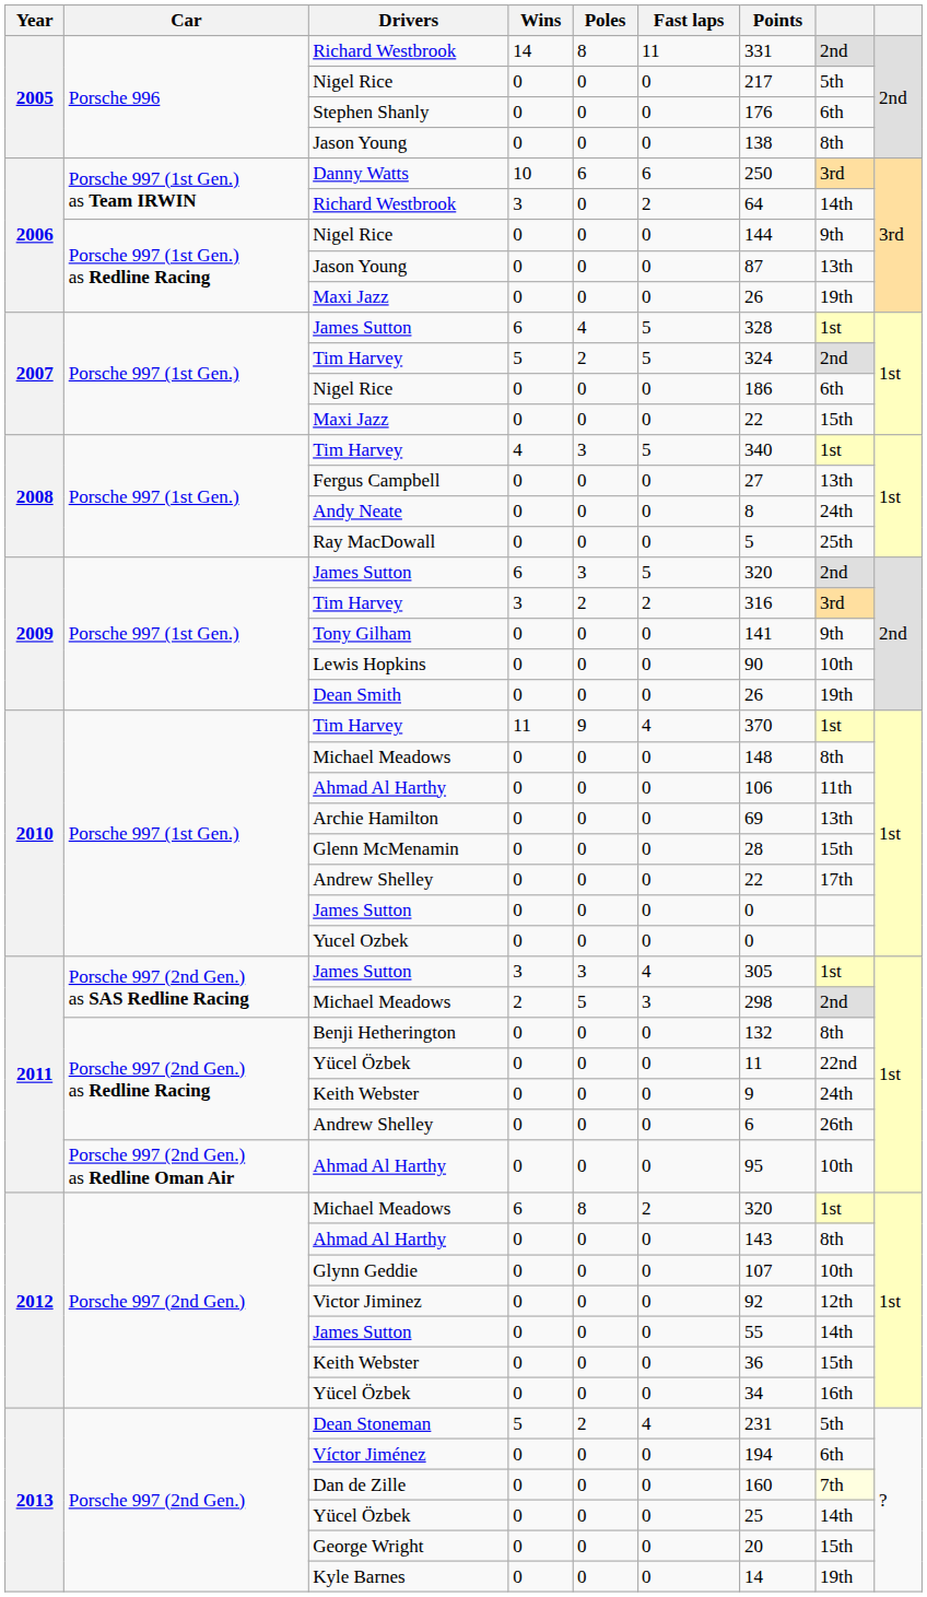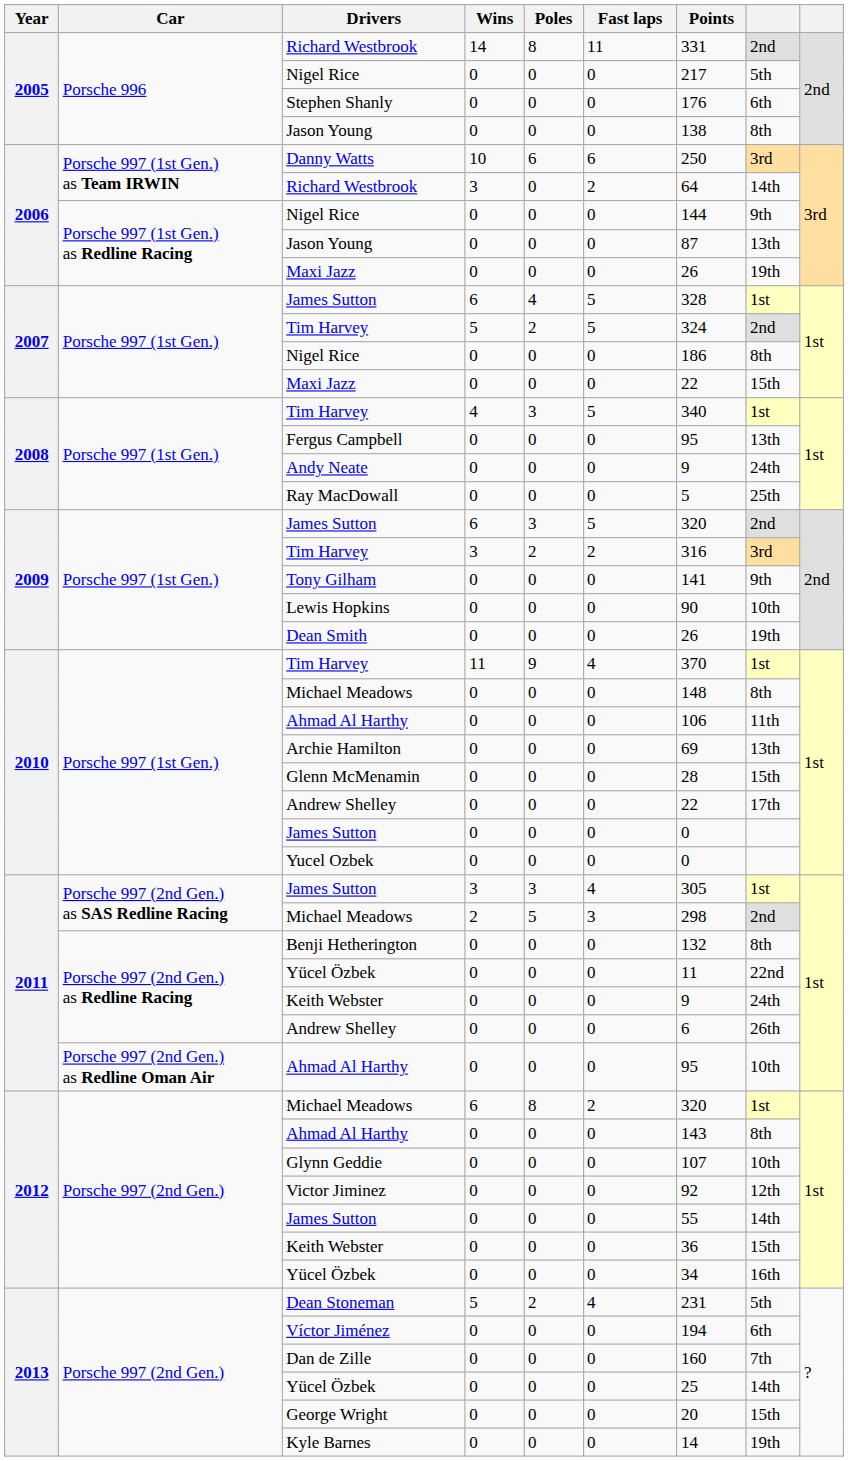 <table class="wikitable" style="font-size:95%; width:750px">
 <tr>
 <th>Year</th>
 <th>Car</th>
 <th>Drivers</th>
 <th>Wins</th>
 <th>Poles</th>
 <th>Fast laps</th>
 <th>Points</th>
 <th></th>
 <th></th>
 </tr>
 <tr>
 <th rowspan=4><strong><a href='#'>2005</a></strong></th>
 <td rowspan=4><a href='#'>Porsche 996</a></td>
 <td> <a href='#'>Richard Westbrook</a></td>
 <td>14</td>
 <td>8</td>
 <td>11</td>
 <td>331</td>
 <td style="background:#DFDFDF;">2nd</td>
 <td rowspan=4 style="background:#DFDFDF;">2nd</td>
 </tr>
 <tr>
 <td> Nigel Rice</td>
 <td>0</td>
 <td>0</td>
 <td>0</td>
 <td>217</td>
 <td>5th</td>
 </tr>
 <tr>
 <td> Stephen Shanly</td>
 <td>0</td>
 <td>0</td>
 <td>0</td>
 <td>176</td>
 <td>6th</td>
 </tr>
 <tr>
 <td> Jason Young</td>
 <td>0</td>
 <td>0</td>
 <td>0</td>
 <td>138</td>
 <td>8th</td>
 </tr>
 <tr>
 <th rowspan=5><strong><a href='#'>2006</a></strong></th>
 <td rowspan=2><a href='#'>Porsche 997 (1st Gen.)</a><br>as <strong>Team IRWIN</strong></td>
 <td> <a href='#'>Danny Watts</a></td>
 <td>10</td>
 <td>6</td>
 <td>6</td>
 <td>250</td>
 <td style="background:#FFDF9F;">3rd</td>
 <td rowspan=5 style="background:#FFDF9F;">3rd</td>
 </tr>
 <tr>
 <td> <a href='#'>Richard Westbrook</a></td>
 <td>3</td>
 <td>0</td>
 <td>2</td>
 <td>64</td>
 <td>14th</td>
 </tr>
 <tr>
 <td rowspan=3><a href='#'>Porsche 997 (1st Gen.)</a><br>as <strong>Redline Racing</strong></td>
 <td> Nigel Rice</td>
 <td>0</td>
 <td>0</td>
 <td>0</td>
 <td>144</td>
 <td>9th</td>
 </tr>
 <tr>
 <td> Jason Young</td>
 <td>0</td>
 <td>0</td>
 <td>0</td>
 <td>87</td>
 <td>13th</td>
 </tr>
 <tr>
 <td> <a href='#'>Maxi Jazz</a></td>
 <td>0</td>
 <td>0</td>
 <td>0</td>
 <td>26</td>
 <td>19th</td>
 </tr>
 <tr>
 <th rowspan=4><strong><a href='#'>2007</a></strong></th>
 <td rowspan=4><a href='#'>Porsche 997 (1st Gen.)</a></td>
 <td> <a href='#'>James Sutton</a></td>
 <td>6</td>
 <td>4</td>
 <td>5</td>
 <td>328</td>
 <td style="background:#FFFFBF;">1st</td>
 <td rowspan=4 style="background:#FFFFBF;">1st</td>
 </tr>
 <tr>
 <td> <a href='#'>Tim Harvey</a></td>
 <td>5</td>
 <td>2</td>
 <td>5</td>
 <td>324</td>
 <td style="background:#DFDFDF;">2nd</td>
 </tr>
 <tr>
 <td> Nigel Rice</td>
 <td>0</td>
 <td>0</td>
 <td>0</td>
 <td>186</td>
-<td>6th</td>
+<td>8th</td>
 </tr>
 <tr>
 <td> <a href='#'>Maxi Jazz</a></td>
 <td>0</td>
 <td>0</td>
 <td>0</td>
 <td>22</td>
 <td>15th</td>
 </tr>
 <tr>
 <th rowspan=4><strong><a href='#'>2008</a></strong></th>
 <td rowspan=4><a href='#'>Porsche 997 (1st Gen.)</a></td>
 <td> <a href='#'>Tim Harvey</a></td>
 <td>4</td>
 <td>3</td>
 <td>5</td>
 <td>340</td>
 <td style="background:#FFFFBF;">1st</td>
 <td rowspan=4 style="background:#FFFFBF;">1st</td>
 </tr>
 <tr>
 <td> Fergus Campbell</td>
 <td>0</td>
 <td>0</td>
 <td>0</td>
-<td>27</td>
+<td>95</td>
 <td>13th</td>
 </tr>
 <tr>
 <td> <a href='#'>Andy Neate</a></td>
 <td>0</td>
 <td>0</td>
 <td>0</td>
-<td>8</td>
+<td>9</td>
 <td>24th</td>
 </tr>
 <tr>
 <td> Ray MacDowall</td>
 <td>0</td>
 <td>0</td>
 <td>0</td>
 <td>5</td>
 <td>25th</td>
 </tr>
 <tr>
 <th rowspan=5><strong><a href='#'>2009</a></strong></th>
 <td rowspan=5><a href='#'>Porsche 997 (1st Gen.)</a></td>
 <td> <a href='#'>James Sutton</a></td>
 <td>6</td>
 <td>3</td>
 <td>5</td>
 <td>320</td>
 <td style="background:#DFDFDF;">2nd</td>
 <td rowspan=5 style="background:#DFDFDF;">2nd</td>
 </tr>
 <tr>
 <td> <a href='#'>Tim Harvey</a></td>
 <td>3</td>
 <td>2</td>
 <td>2</td>
 <td>316</td>
 <td style="background:#FFDF9F;">3rd</td>
 </tr>
 <tr>
 <td> <a href='#'>Tony Gilham</a></td>
 <td>0</td>
 <td>0</td>
 <td>0</td>
 <td>141</td>
 <td>9th</td>
 </tr>
 <tr>
 <td> Lewis Hopkins</td>
 <td>0</td>
 <td>0</td>
 <td>0</td>
 <td>90</td>
 <td>10th</td>
 </tr>
 <tr>
 <td> <a href='#'>Dean Smith</a></td>
 <td>0</td>
 <td>0</td>
 <td>0</td>
 <td>26</td>
 <td>19th</td>
 </tr>
 <tr>
 <th rowspan=8><strong><a href='#'>2010</a></strong></th>
 <td rowspan=8><a href='#'>Porsche 997 (1st Gen.)</a></td>
 <td> <a href='#'>Tim Harvey</a></td>
 <td>11</td>
 <td>9</td>
 <td>4</td>
 <td>370</td>
 <td style="background:#FFFFBF;">1st</td>
 <td rowspan=8 style="background:#FFFFBF;">1st</td>
 </tr>
 <tr>
 <td> Michael Meadows</td>
 <td>0</td>
 <td>0</td>
 <td>0</td>
 <td>148</td>
 <td>8th</td>
 </tr>
 <tr>
 <td> <a href='#'>Ahmad Al Harthy</a></td>
 <td>0</td>
 <td>0</td>
 <td>0</td>
 <td>106</td>
 <td>11th</td>
 </tr>
 <tr>
 <td> Archie Hamilton</td>
 <td>0</td>
 <td>0</td>
 <td>0</td>
 <td>69</td>
 <td>13th</td>
 </tr>
 <tr>
 <td> Glenn McMenamin</td>
 <td>0</td>
 <td>0</td>
 <td>0</td>
 <td>28</td>
 <td>15th</td>
 </tr>
 <tr>
 <td> Andrew Shelley</td>
 <td>0</td>
 <td>0</td>
 <td>0</td>
 <td>22</td>
 <td>17th</td>
 </tr>
 <tr>
 <td> <a href='#'>James Sutton</a></td>
 <td>0</td>
 <td>0</td>
 <td>0</td>
 <td>0</td>
 <td><em></em></td>
 </tr>
 <tr>
 <td> Yucel Ozbek</td>
 <td>0</td>
 <td>0</td>
 <td>0</td>
 <td>0</td>
 <td><em></em></td>
 </tr>
 <tr>
 <th rowspan=7><strong><a href='#'>2011</a></strong></th>
 <td rowspan=2><a href='#'>Porsche 997 (2nd Gen.)</a><br>as <strong>SAS Redline Racing</strong></td>
 <td> <a href='#'>James Sutton</a></td>
 <td>3</td>
 <td>3</td>
 <td>4</td>
 <td>305</td>
 <td style="background:#FFFFBF;">1st</td>
 <td rowspan=7 style="background:#FFFFBF;">1st</td>
 </tr>
 <tr>
 <td> Michael Meadows</td>
 <td>2</td>
 <td>5</td>
 <td>3</td>
 <td>298</td>
 <td style="background:#DFDFDF;">2nd</td>
 </tr>
 <tr>
 <td rowspan=4><a href='#'>Porsche 997 (2nd Gen.)</a><br>as <strong>Redline Racing</strong></td>
 <td> Benji Hetherington</td>
 <td>0</td>
 <td>0</td>
 <td>0</td>
 <td>132</td>
 <td>8th</td>
 </tr>
 <tr>
 <td> Yücel Özbek</td>
 <td>0</td>
 <td>0</td>
 <td>0</td>
 <td>11</td>
 <td>22nd</td>
 </tr>
 <tr>
 <td> Keith Webster</td>
 <td>0</td>
 <td>0</td>
 <td>0</td>
 <td>9</td>
 <td>24th</td>
 </tr>
 <tr>
 <td> Andrew Shelley</td>
 <td>0</td>
 <td>0</td>
 <td>0</td>
 <td>6</td>
 <td>26th</td>
 </tr>
 <tr>
 <td><a href='#'>Porsche 997 (2nd Gen.)</a><br>as <strong>Redline Oman Air</strong></td>
 <td> <a href='#'>Ahmad Al Harthy</a></td>
 <td>0</td>
 <td>0</td>
 <td>0</td>
 <td>95</td>
 <td>10th</td>
 </tr>
 <tr>
 <th rowspan=7><strong><a href='#'>2012</a></strong></th>
 <td rowspan=7><a href='#'>Porsche 997 (2nd Gen.)</a></td>
 <td> Michael Meadows</td>
 <td>6</td>
 <td>8</td>
 <td>2</td>
 <td>320</td>
 <td style="background:#FFFFBF;">1st</td>
 <td rowspan=7 style="background:#FFFFBF;">1st</td>
 </tr>
 <tr>
 <td> <a href='#'>Ahmad Al Harthy</a></td>
 <td>0</td>
 <td>0</td>
 <td>0</td>
 <td>143</td>
 <td>8th</td>
 </tr>
 <tr>
 <td> Glynn Geddie</td>
 <td>0</td>
 <td>0</td>
 <td>0</td>
 <td>107</td>
 <td>10th</td>
 </tr>
 <tr>
 <td> Victor Jiminez</td>
 <td>0</td>
 <td>0</td>
 <td>0</td>
 <td>92</td>
 <td>12th</td>
 </tr>
 <tr>
 <td> <a href='#'>James Sutton</a></td>
 <td>0</td>
 <td>0</td>
 <td>0</td>
 <td>55</td>
 <td>14th</td>
 </tr>
 <tr>
 <td> Keith Webster</td>
 <td>0</td>
 <td>0</td>
 <td>0</td>
 <td>36</td>
 <td>15th</td>
 </tr>
 <tr>
 <td> Yücel Özbek</td>
 <td>0</td>
 <td>0</td>
 <td>0</td>
 <td>34</td>
 <td>16th</td>
 </tr>
 <tr>
 <th rowspan=6><strong><a href='#'>2013</a></strong></th>
 <td rowspan=6><a href='#'>Porsche 997 (2nd Gen.)</a></td>
 <td> <a href='#'>Dean Stoneman</a></td>
 <td>5</td>
 <td>2</td>
 <td>4</td>
 <td>231</td>
 <td>5th</td>
 <td rowspan=6>?</td>
 </tr>
 <tr>
 <td> <a href='#'>Víctor Jiménez</a></td>
 <td>0</td>
 <td>0</td>
 <td>0</td>
 <td>194</td>
 <td>6th</td>
 </tr>
 <tr>
 <td> Dan de Zille</td>
 <td>0</td>
 <td>0</td>
 <td>0</td>
 <td>160</td>
-<td style="background: lightyellow;">7th</td>
+<td>7th</td>
 </tr>
 <tr>
 <td> Yücel Özbek</td>
 <td>0</td>
 <td>0</td>
 <td>0</td>
 <td>25</td>
 <td>14th</td>
 </tr>
 <tr>
 <td> George Wright</td>
 <td>0</td>
 <td>0</td>
 <td>0</td>
 <td>20</td>
 <td>15th</td>
 </tr>
 <tr>
 <td> Kyle Barnes</td>
 <td>0</td>
 <td>0</td>
 <td>0</td>
 <td>14</td>
 <td>19th</td>
 </tr>
 </table>
